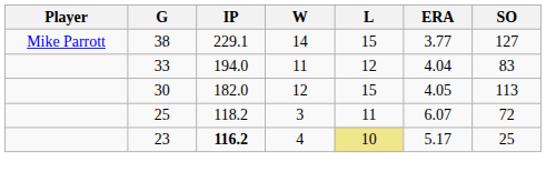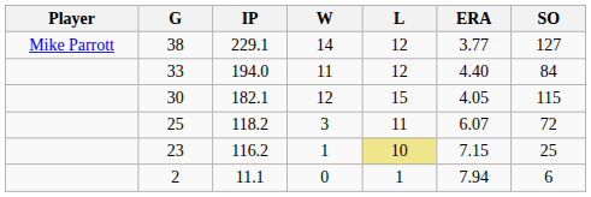 <table class="wikitable sortable">
 <tr>
 <th bgcolor="#DDDDFF" width="16%">Player</th>
 <th bgcolor="#DDDDFF" width="9%">G</th>
 <th bgcolor="#DDDDFF" width="9%">IP</th>
 <th bgcolor="#DDDDFF" width="9%">W</th>
 <th bgcolor="#DDDDFF" width="9%">L</th>
 <th bgcolor="#DDDDFF" width="9%">ERA</th>
 <th bgcolor="#DDDDFF" width="9%">SO</th>
 </tr>
 <tr align="center">
 <td><a href='#'>Mike Parrott</a></td>
 <td>38</td>
 <td>229.1</td>
 <td>14</td>
-<td>15</td>
+<td>12</td>
 <td>3.77</td>
 <td>127</td>
 </tr>
 <tr align=center>
 <td></td>
 <td>33</td>
 <td>194.0</td>
 <td>11</td>
 <td>12</td>
-<td>4.04</td>
-<td>83</td>
+<td>4.40</td>
+<td>84</td>
 </tr>
 <tr align="center">
 <td></td>
 <td>30</td>
-<td>182.0</td>
+<td>182.1</td>
 <td>12</td>
 <td>15</td>
 <td>4.05</td>
-<td>113</td>
+<td>115</td>
 </tr>
 <tr align="center">
 <td></td>
 <td>25</td>
 <td>118.2</td>
 <td>3</td>
 <td>11</td>
 <td>6.07</td>
 <td>72</td>
 </tr>
 <tr align=center>
 <td></td>
 <td>23</td>
-<td><strong>116.2</strong></td>
-<td>4</td>
+<td>116.2</td>
+<td>1</td>
 <td style="background: khaki;">10</td>
-<td>5.17</td>
+<td>7.15</td>
 <td>25</td>
 </tr>
+<tr align="center">
+<td></td>
+<td>2</td>
+<td>11.1</td>
+<td>0</td>
+<td>1</td>
+<td>7.94</td>
+<td>6</td>
+</tr>
 </table>
